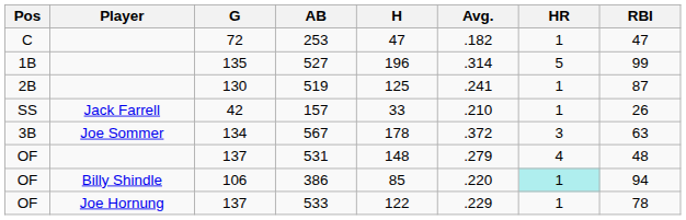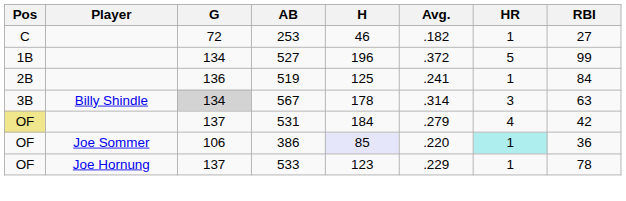 <table class="wikitable sortable">
 <tr>
 <th bgcolor="#DDDDFF" width="5%">Pos</th>
 <th bgcolor="#DDDDFF" width="16%">Player</th>
 <th bgcolor="#DDDDFF" width="9%">G</th>
 <th bgcolor="#DDDDFF" width="9%">AB</th>
 <th bgcolor="#DDDDFF" width="9%">H</th>
 <th bgcolor="#DDDDFF" width="9%">Avg.</th>
 <th bgcolor="#DDDDFF" width="9%">HR</th>
 <th bgcolor="#DDDDFF" width="9%">RBI</th>
 </tr>
 <tr align="center">
 <td>C</td>
 <td></td>
 <td>72</td>
 <td>253</td>
-<td>47</td>
+<td>46</td>
 <td>.182</td>
 <td>1</td>
-<td>47</td>
+<td>27</td>
 </tr>
 <tr align="center">
 <td>1B</td>
 <td></td>
-<td>135</td>
+<td>134</td>
 <td>527</td>
 <td>196</td>
-<td>.314</td>
+<td>.372</td>
 <td>5</td>
 <td>99</td>
 </tr>
 <tr align="center">
 <td>2B</td>
 <td></td>
-<td>130</td>
+<td>136</td>
 <td>519</td>
 <td>125</td>
 <td>.241</td>
 <td>1</td>
-<td>87</td>
-</tr>
-<tr align="center">
-<td>SS</td>
-<td><a href='#'>Jack Farrell</a></td>
-<td>42</td>
-<td>157</td>
-<td>33</td>
-<td>.210</td>
-<td>1</td>
-<td>26</td>
+<td>84</td>
 </tr>
 <tr align=center>
 <td>3B</td>
-<td><a href='#'>Joe Sommer</a></td>
-<td>134</td>
+<td><a href='#'>Billy Shindle</a></td>
+<td style="background: lightgrey;">134</td>
 <td>567</td>
 <td>178</td>
-<td>.372</td>
+<td>.314</td>
 <td>3</td>
 <td>63</td>
 </tr>
 <tr align=center>
-<td>OF</td>
+<td style="background: khaki;">OF</td>
 <td></td>
 <td>137</td>
 <td>531</td>
-<td>148</td>
+<td>184</td>
 <td>.279</td>
 <td>4</td>
-<td>48</td>
+<td>42</td>
 </tr>
 <tr align="center">
 <td>OF</td>
-<td><a href='#'>Billy Shindle</a></td>
+<td><a href='#'>Joe Sommer</a></td>
 <td>106</td>
 <td>386</td>
-<td>85</td>
+<td style="background: lavender;">85</td>
 <td>.220</td>
 <td style="background: paleturquoise;">1</td>
-<td>94</td>
+<td>36</td>
 </tr>
 <tr align=center>
 <td>OF</td>
 <td><a href='#'>Joe Hornung</a></td>
 <td>137</td>
 <td>533</td>
-<td>122</td>
+<td>123</td>
 <td>.229</td>
 <td>1</td>
 <td>78</td>
 </tr>
 </table>
